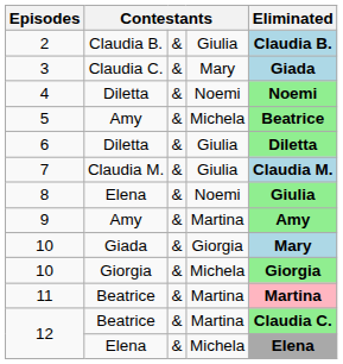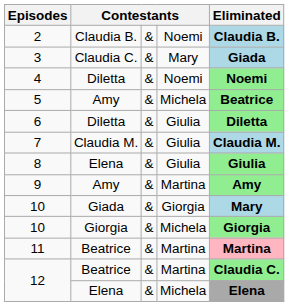 <table class="wikitable" style="text-align:center; font-size:85%;">
 <tr>
 <th>Episodes</th>
 <th colspan="3">Contestants</th>
 <th>Eliminated</th>
 </tr>
 <tr>
 <td>2</td>
 <td>Claudia B.</td>
 <td>&</td>
-<td>Giulia</td>
+<td>Noemi</td>
 <td style="background:lightblue;"><strong>Claudia B.</strong></td>
 </tr>
 <tr>
 <td>3</td>
 <td>Claudia C.</td>
 <td>&</td>
 <td>Mary</td>
 <td style="background:lightblue;"><strong>Giada</strong></td>
 </tr>
 <tr>
 <td>4</td>
 <td>Diletta</td>
 <td>&</td>
 <td>Noemi</td>
 <td style="background:lightgreen;"><strong>Noemi</strong></td>
 </tr>
 <tr>
 <td>5</td>
 <td>Amy</td>
 <td>&</td>
 <td>Michela</td>
 <td style="background:lightgreen;"><strong>Beatrice</strong></td>
 </tr>
 <tr>
 <td>6</td>
 <td>Diletta</td>
 <td>&</td>
 <td>Giulia</td>
 <td style="background:lightgreen;"><strong>Diletta</strong></td>
 </tr>
 <tr>
 <td>7</td>
 <td>Claudia M.</td>
 <td>&</td>
 <td>Giulia</td>
 <td style="background:lightblue;"><strong>Claudia M.</strong></td>
 </tr>
 <tr>
 <td>8</td>
 <td>Elena</td>
 <td>&</td>
-<td>Noemi</td>
+<td>Giulia</td>
 <td style="background:lightgreen;"><strong>Giulia</strong></td>
 </tr>
 <tr>
 <td>9</td>
 <td>Amy</td>
 <td>&</td>
 <td>Martina</td>
 <td style="background:lightgreen;"><strong>Amy</strong></td>
 </tr>
 <tr>
 <td>10</td>
 <td>Giada</td>
 <td>&</td>
 <td>Giorgia</td>
 <td style="background:lightblue;"><strong>Mary</strong></td>
 </tr>
 <tr>
 <td>10</td>
 <td>Giorgia</td>
 <td>&</td>
 <td>Michela</td>
 <td style="background:lightgreen;"><strong>Giorgia</strong></td>
 </tr>
 <tr>
 <td>11</td>
 <td>Beatrice</td>
 <td>&</td>
 <td>Martina</td>
 <td style="background:lightpink;"><strong>Martina</strong></td>
 </tr>
 <tr>
 <td rowspan="2">12</td>
 <td>Beatrice</td>
 <td>&</td>
 <td>Martina</td>
 <td style="background:lightgreen;"><strong>Claudia C.</strong></td>
 </tr>
 <tr>
 <td>Elena</td>
 <td>&</td>
 <td>Michela</td>
 <td style="background:darkgrey;"><strong>Elena</strong></td>
 </tr>
 </table>
